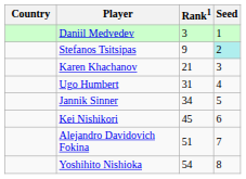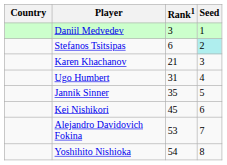 <table class="sortable wikitable">
 <tr>
 <th width="70">Country</th>
 <th width="175">Player</th>
 <th>Rank<sup>1</sup></th>
 <th>Seed</th>
 </tr>
 <tr style="background:#cfc;">
 <td></td>
 <td><a href='#'>Daniil Medvedev</a></td>
 <td>3</td>
 <td>1</td>
 </tr>
 <tr>
 <td></td>
 <td><a href='#'>Stefanos Tsitsipas</a></td>
-<td>9</td>
+<td>6</td>
 <td style="background: paleturquoise;">2</td>
 </tr>
 <tr>
 <td></td>
 <td><a href='#'>Karen Khachanov</a></td>
 <td>21</td>
 <td>3</td>
 </tr>
 <tr>
 <td></td>
 <td><a href='#'>Ugo Humbert</a></td>
 <td>31</td>
 <td>4</td>
 </tr>
 <tr>
 <td></td>
 <td><a href='#'>Jannik Sinner</a></td>
-<td>34</td>
+<td>35</td>
 <td>5</td>
 </tr>
 <tr>
 <td></td>
 <td><a href='#'>Kei Nishikori</a></td>
 <td>45</td>
 <td>6</td>
 </tr>
 <tr>
 <td></td>
 <td><a href='#'>Alejandro Davidovich Fokina</a></td>
-<td>51</td>
+<td>53</td>
 <td>7</td>
 </tr>
 <tr>
 <td></td>
 <td><a href='#'>Yoshihito Nishioka</a></td>
 <td>54</td>
 <td>8</td>
 </tr>
 </table>
